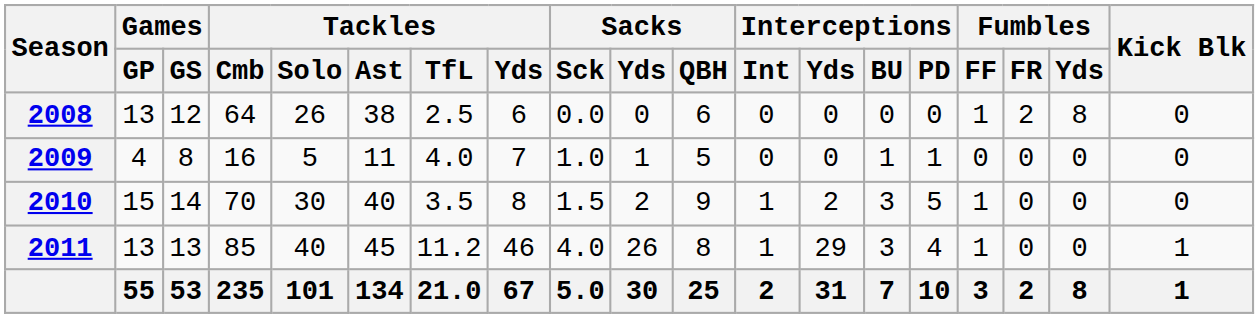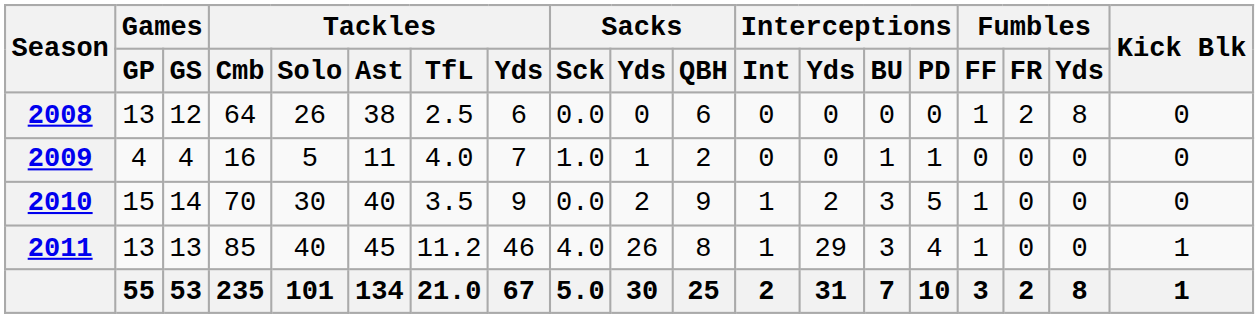 <table class=wikitable style="text-align:center;">
 <tr>
 <th rowspan="2">Season</th>
 <th colspan="2">Games</th>
 <th colspan="5">Tackles</th>
 <th colspan="3">Sacks</th>
 <th colspan="4">Interceptions</th>
 <th colspan="3">Fumbles</th>
 <th rowspan="2">Kick Blk</th>
 </tr>
 <tr>
 <th>GP</th>
 <th>GS</th>
 <th>Cmb</th>
 <th>Solo</th>
 <th>Ast</th>
 <th>TfL</th>
 <th>Yds</th>
 <th>Sck</th>
 <th>Yds</th>
 <th>QBH</th>
 <th>Int</th>
 <th>Yds</th>
 <th>BU</th>
 <th>PD</th>
 <th>FF</th>
 <th>FR</th>
 <th>Yds</th>
 </tr>
 <tr>
 <th><a href='#'>2008</a></th>
 <td>13</td>
 <td>12</td>
 <td>64</td>
 <td>26</td>
 <td>38</td>
 <td>2.5</td>
 <td>6</td>
 <td>0.0</td>
 <td>0</td>
 <td>6</td>
 <td>0</td>
 <td>0</td>
 <td>0</td>
 <td>0</td>
 <td>1</td>
 <td>2</td>
 <td>8</td>
 <td>0</td>
 </tr>
 <tr>
 <th><a href='#'>2009</a></th>
 <td>4</td>
-<td>8</td>
+<td>4</td>
 <td>16</td>
 <td>5</td>
 <td>11</td>
 <td>4.0</td>
 <td>7</td>
 <td>1.0</td>
 <td>1</td>
-<td>5</td>
+<td>2</td>
 <td>0</td>
 <td>0</td>
 <td>1</td>
 <td>1</td>
 <td>0</td>
 <td>0</td>
 <td>0</td>
 <td>0</td>
 </tr>
 <tr>
 <th><a href='#'>2010</a></th>
 <td>15</td>
 <td>14</td>
 <td>70</td>
 <td>30</td>
 <td>40</td>
 <td>3.5</td>
-<td>8</td>
-<td>1.5</td>
+<td>9</td>
+<td>0.0</td>
 <td>2</td>
 <td>9</td>
 <td>1</td>
 <td>2</td>
 <td>3</td>
 <td>5</td>
 <td>1</td>
 <td>0</td>
 <td>0</td>
 <td>0</td>
 </tr>
 <tr>
 <th><a href='#'>2011</a></th>
 <td>13</td>
 <td>13</td>
 <td>85</td>
 <td>40</td>
 <td>45</td>
 <td>11.2</td>
 <td>46</td>
 <td>4.0</td>
 <td>26</td>
 <td>8</td>
 <td>1</td>
 <td>29</td>
 <td>3</td>
 <td>4</td>
 <td>1</td>
 <td>0</td>
 <td>0</td>
 <td>1</td>
 </tr>
 <tr>
 <th></th>
 <th>55</th>
 <th>53</th>
 <th>235</th>
 <th>101</th>
 <th>134</th>
 <th>21.0</th>
 <th>67</th>
 <th>5.0</th>
 <th>30</th>
 <th>25</th>
 <th>2</th>
 <th>31</th>
 <th>7</th>
 <th>10</th>
 <th>3</th>
 <th>2</th>
 <th>8</th>
 <th>1</th>
 </tr>
 </table>
